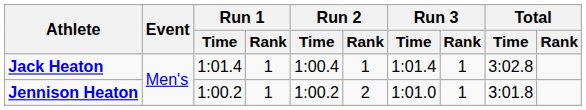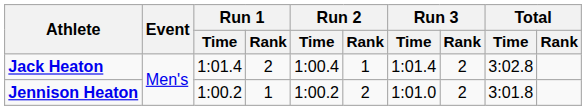 <table class=wikitable style=font-size:90%;text-align:center>
 <tr>
 <th rowspan=2>Athlete</th>
 <th rowspan=2>Event</th>
 <th colspan=2>Run 1</th>
 <th colspan=2>Run 2</th>
 <th colspan=2>Run 3</th>
 <th colspan=2>Total</th>
 </tr>
 <tr style=font-size:95%>
 <th>Time</th>
 <th>Rank</th>
 <th>Time</th>
 <th>Rank</th>
 <th>Time</th>
 <th>Rank</th>
 <th>Time</th>
 <th>Rank</th>
 </tr>
 <tr>
 <td align=left><strong><a href='#'>Jack Heaton</a></strong></td>
 <td align=left rowspan=2><a href='#'>Men's</a></td>
 <td>1:01.4</td>
-<td>1</td>
+<td>2</td>
 <td>1:00.4</td>
 <td>1</td>
 <td>1:01.4</td>
-<td>1</td>
+<td>2</td>
 <td>3:02.8</td>
 <td></td>
 </tr>
 <tr>
 <td align=left><strong><a href='#'>Jennison Heaton</a></strong></td>
 <td>1:00.2</td>
 <td>1</td>
 <td>1:00.2</td>
 <td>2</td>
 <td>1:01.0</td>
-<td>1</td>
+<td>2</td>
 <td>3:01.8</td>
 <td></td>
 </tr>
 </table>
